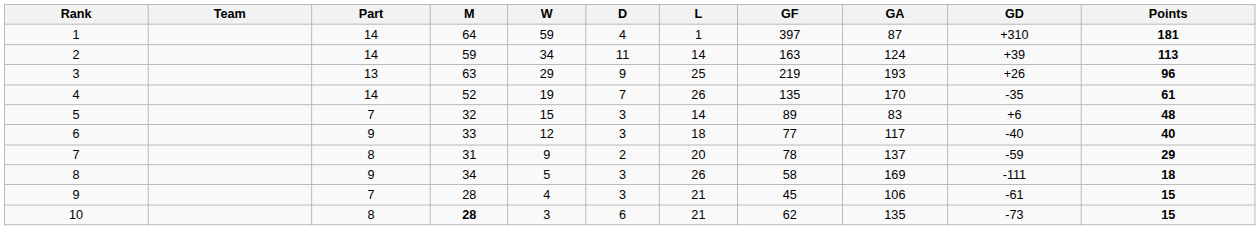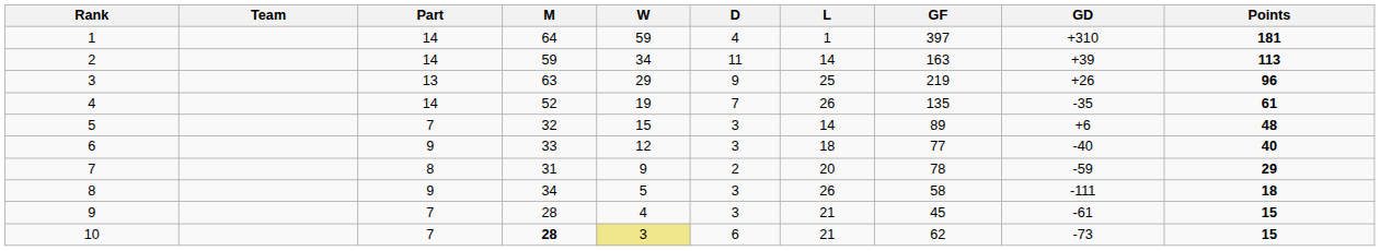 <table class="wikitable sortable" width=100% style="text-align:center">
 <tr>
 <th>Rank</th>
 <th width=200>Team</th>
 <th>Part</th>
 <th>M</th>
 <th>W</th>
 <th>D</th>
 <th>L</th>
 <th>GF</th>
-<th>GA</th>
 <th>GD</th>
 <th>Points</th>
 </tr>
 <tr>
 <td>1</td>
 <td align=left></td>
 <td>14</td>
 <td>64</td>
 <td>59</td>
 <td>4</td>
 <td>1</td>
 <td>397</td>
-<td>87</td>
 <td>+310</td>
 <td><strong>181</strong></td>
 </tr>
 <tr>
 <td>2</td>
 <td align=left></td>
 <td>14</td>
 <td>59</td>
 <td>34</td>
 <td>11</td>
 <td>14</td>
 <td>163</td>
-<td>124</td>
 <td>+39</td>
 <td><strong>113</strong></td>
 </tr>
 <tr>
 <td>3</td>
 <td align=left></td>
 <td>13</td>
 <td>63</td>
 <td>29</td>
 <td>9</td>
 <td>25</td>
 <td>219</td>
-<td>193</td>
 <td>+26</td>
 <td><strong>96</strong></td>
 </tr>
 <tr>
 <td>4</td>
 <td align=left></td>
 <td>14</td>
 <td>52</td>
 <td>19</td>
 <td>7</td>
 <td>26</td>
 <td>135</td>
-<td>170</td>
 <td>-35</td>
 <td><strong>61</strong></td>
 </tr>
 <tr>
 <td>5</td>
 <td align=left></td>
 <td>7</td>
 <td>32</td>
 <td>15</td>
 <td>3</td>
 <td>14</td>
 <td>89</td>
-<td>83</td>
 <td>+6</td>
 <td><strong>48</strong></td>
 </tr>
 <tr>
 <td>6</td>
 <td align=left></td>
 <td>9</td>
 <td>33</td>
 <td>12</td>
 <td>3</td>
 <td>18</td>
 <td>77</td>
-<td>117</td>
 <td>-40</td>
 <td><strong>40</strong></td>
 </tr>
 <tr>
 <td>7</td>
 <td align=left></td>
 <td>8</td>
 <td>31</td>
 <td>9</td>
 <td>2</td>
 <td>20</td>
 <td>78</td>
-<td>137</td>
 <td>-59</td>
 <td><strong>29</strong></td>
 </tr>
 <tr>
 <td>8</td>
 <td align=left></td>
 <td>9</td>
 <td>34</td>
 <td>5</td>
 <td>3</td>
 <td>26</td>
 <td>58</td>
-<td>169</td>
 <td>-111</td>
 <td><strong>18</strong></td>
 </tr>
 <tr>
 <td>9</td>
 <td align=left></td>
 <td>7</td>
 <td>28</td>
 <td>4</td>
 <td>3</td>
 <td>21</td>
 <td>45</td>
-<td>106</td>
 <td>-61</td>
 <td><strong>15</strong></td>
 </tr>
 <tr>
 <td>10</td>
 <td align=left></td>
-<td>8</td>
+<td>7</td>
 <td><strong>28</strong></td>
-<td>3</td>
+<td style="background: khaki;">3</td>
 <td>6</td>
 <td>21</td>
 <td>62</td>
-<td>135</td>
 <td>-73</td>
 <td><strong>15</strong></td>
 </tr>
 </table>
